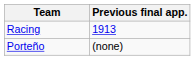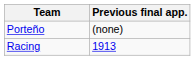 <table class="wikitable">
 <tr>
 <th width= 120px>Team</th>
 <th width= px>Previous final app.</th>
 </tr>
 <tr>
+<td><a href='#'>Porteño</a></td>
+<td>(none)</td>
+</tr>
+<tr>
 <td><a href='#'>Racing</a></td>
 <td><a href='#'>1913</a></td>
 </tr>
-<tr>
-<td><a href='#'>Porteño</a></td>
-<td>(none)</td>
-</tr>
 </table>
